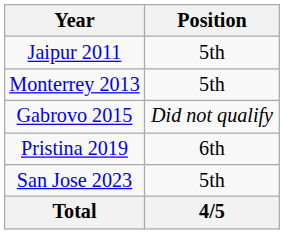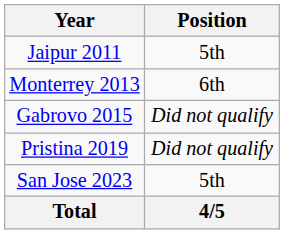 <table class="wikitable" style="text-align: center;">
 <tr>
 <th>Year</th>
 <th width="100">Position</th>
 </tr>
 <tr>
 <td><a href='#'>Jaipur 2011</a></td>
 <td>5th</td>
 </tr>
 <tr>
 <td><a href='#'>Monterrey 2013</a></td>
-<td>5th</td>
+<td>6th</td>
 </tr>
 <tr>
 <td><a href='#'>Gabrovo 2015</a></td>
 <td><em>Did not qualify</em></td>
 </tr>
 <tr>
 <td><a href='#'>Pristina 2019</a></td>
-<td>6th</td>
+<td><em>Did not qualify</em></td>
 </tr>
 <tr>
 <td><a href='#'>San Jose 2023</a></td>
 <td>5th</td>
 </tr>
 <tr>
 <th>Total</th>
 <th>4/5</th>
 </tr>
 </table>
